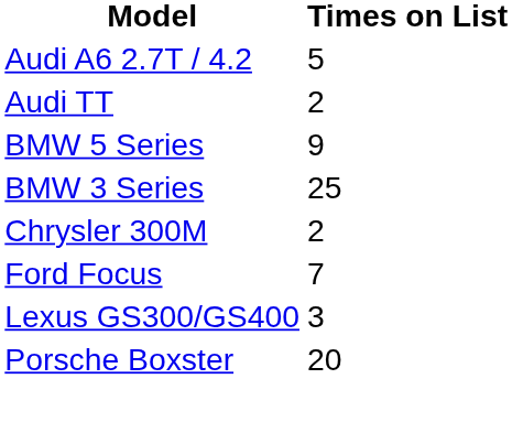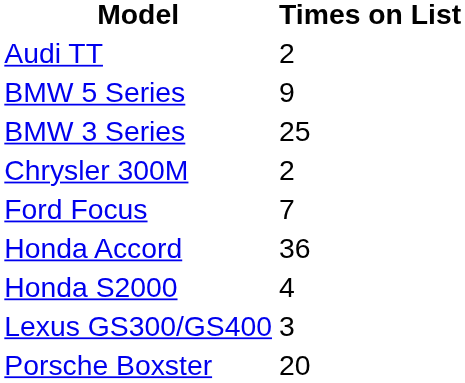 <table>
 <tr>
 <th>Model</th>
 <th>Times on List</th>
-</tr>
-<tr>
-<td><a href='#'>Audi A6 2.7T / 4.2</a></td>
-<td>5</td>
 </tr>
 <tr>
 <td><a href='#'>Audi TT</a></td>
 <td>2</td>
 </tr>
 <tr>
 <td><a href='#'>BMW 5 Series</a></td>
 <td>9</td>
 </tr>
 <tr>
 <td><a href='#'>BMW 3 Series</a></td>
 <td>25</td>
 </tr>
 <tr>
 <td><a href='#'>Chrysler 300M</a></td>
 <td>2</td>
 </tr>
 <tr>
 <td><a href='#'>Ford Focus</a></td>
 <td>7</td>
 </tr>
 <tr>
+<td><a href='#'>Honda Accord</a></td>
+<td>36</td>
+</tr>
+<tr>
+<td><a href='#'>Honda S2000</a></td>
+<td>4</td>
+</tr>
+<tr>
 <td><a href='#'>Lexus GS300/GS400</a></td>
 <td>3</td>
 </tr>
 <tr>
 <td><a href='#'>Porsche Boxster</a></td>
 <td>20</td>
 </tr>
 <tr>
 </tr>
 </table>
